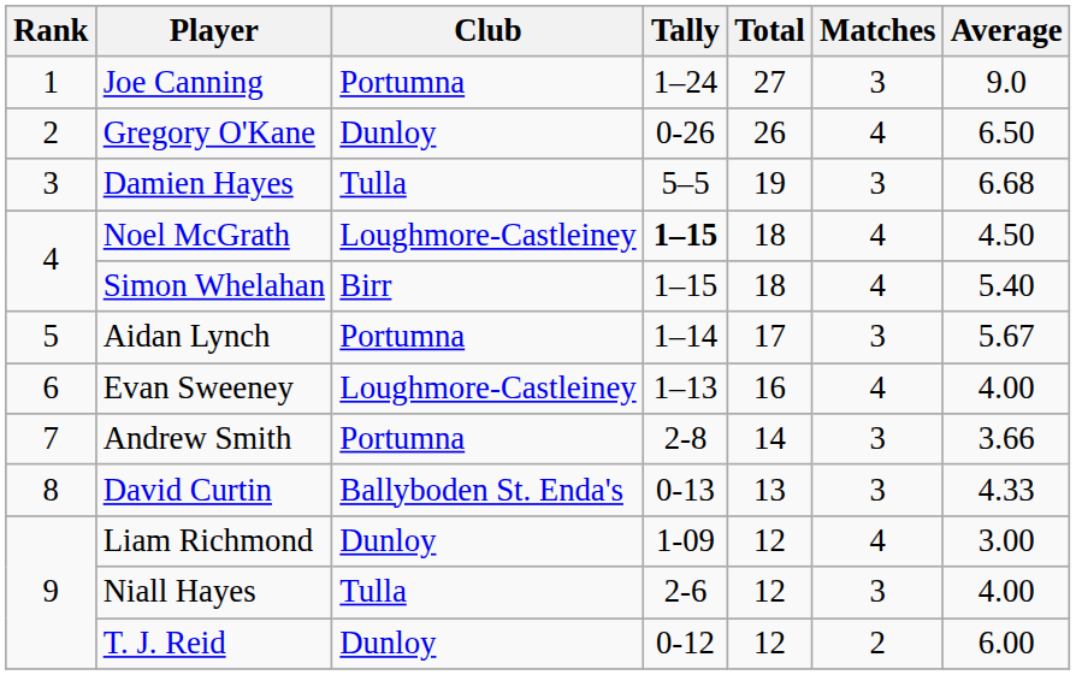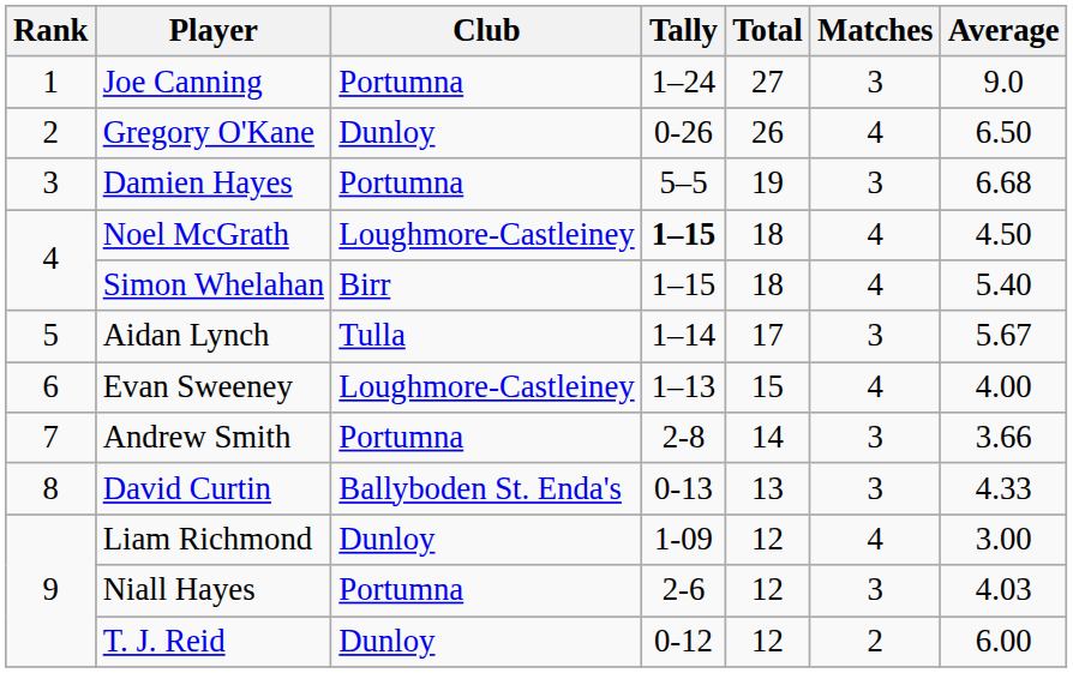 <table class="wikitable">
 <tr>
 <th>Rank</th>
 <th>Player</th>
 <th>Club</th>
 <th>Tally</th>
 <th>Total</th>
 <th>Matches</th>
 <th>Average</th>
 </tr>
 <tr>
 <td rowspan=1 align=center>1</td>
 <td><a href='#'>Joe Canning</a></td>
 <td><a href='#'>Portumna</a></td>
 <td align=center>1–24</td>
 <td align=center>27</td>
 <td align=center>3</td>
 <td align=center>9.0</td>
 </tr>
 <tr>
 <td rowspan=1 align=center>2</td>
 <td><a href='#'>Gregory O'Kane</a></td>
 <td><a href='#'>Dunloy</a></td>
 <td align=center>0-26</td>
 <td align=center>26</td>
 <td align=center>4</td>
 <td align=center>6.50</td>
 </tr>
 <tr>
 <td rowspan=1 align=center>3</td>
 <td><a href='#'>Damien Hayes</a></td>
-<td><a href='#'>Tulla</a></td>
+<td><a href='#'>Portumna</a></td>
 <td align=center>5–5</td>
 <td align=center>19</td>
 <td align=center>3</td>
 <td align=center>6.68</td>
 </tr>
 <tr>
 <td rowspan=2 align=center>4</td>
 <td><a href='#'>Noel McGrath</a></td>
 <td><a href='#'>Loughmore-Castleiney</a></td>
 <td align=center><strong>1–15</strong></td>
 <td align=center>18</td>
 <td align=center>4</td>
 <td align=center>4.50</td>
 </tr>
 <tr>
 <td><a href='#'>Simon Whelahan</a></td>
 <td><a href='#'>Birr</a></td>
 <td align=center>1–15</td>
 <td align=center>18</td>
 <td align=center>4</td>
 <td align=center>5.40</td>
 </tr>
 <tr>
 <td rowspan=1 align=center>5</td>
 <td>Aidan Lynch</td>
-<td><a href='#'>Portumna</a></td>
+<td><a href='#'>Tulla</a></td>
 <td align=center>1–14</td>
 <td align=center>17</td>
 <td align=center>3</td>
 <td align=center>5.67</td>
 </tr>
 <tr>
 <td rowspan=1 align=center>6</td>
 <td>Evan Sweeney</td>
 <td><a href='#'>Loughmore-Castleiney</a></td>
 <td align=center>1–13</td>
-<td align=center>16</td>
+<td align=center>15</td>
 <td align=center>4</td>
 <td align=center>4.00</td>
 </tr>
 <tr>
 <td rowspan=1 align=center>7</td>
 <td>Andrew Smith</td>
 <td><a href='#'>Portumna</a></td>
 <td align=center>2-8</td>
 <td align=center>14</td>
 <td align=center>3</td>
 <td align=center>3.66</td>
 </tr>
 <tr>
 <td rowspan=1 align=center>8</td>
 <td><a href='#'>David Curtin</a></td>
 <td><a href='#'>Ballyboden St. Enda's</a></td>
 <td align=center>0-13</td>
 <td align=center>13</td>
 <td align=center>3</td>
 <td align=center>4.33</td>
 </tr>
 <tr>
 <td rowspan=3 align=center>9</td>
 <td>Liam Richmond</td>
 <td><a href='#'>Dunloy</a></td>
 <td align=center>1-09</td>
 <td align=center>12</td>
 <td align=center>4</td>
 <td align=center>3.00</td>
 </tr>
 <tr>
 <td>Niall Hayes</td>
-<td><a href='#'>Tulla</a></td>
+<td><a href='#'>Portumna</a></td>
 <td align=center>2-6</td>
 <td align=center>12</td>
 <td align=center>3</td>
-<td align=center>4.00</td>
+<td align=center>4.03</td>
 </tr>
 <tr>
 <td><a href='#'>T. J. Reid</a></td>
 <td><a href='#'>Dunloy</a></td>
 <td align=center>0-12</td>
 <td align=center>12</td>
 <td align=center>2</td>
 <td align=center>6.00</td>
 </tr>
 </table>
